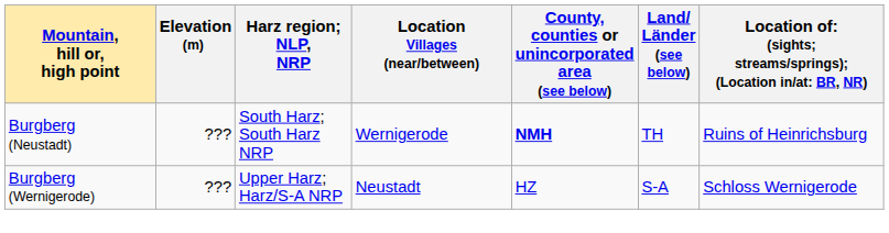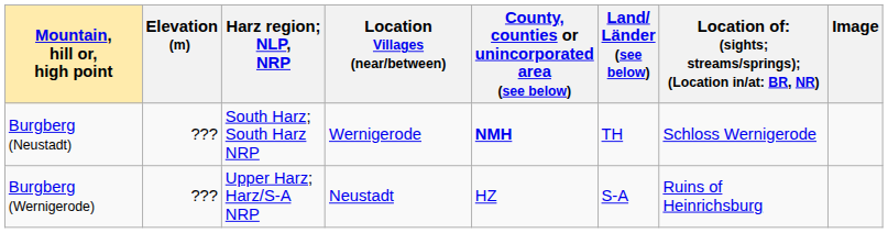 <table class="wikitable sortable">
 <tr style="background: #E0E0E0">
 <th style="background: #FFEBAC" width="19%"><a href='#'>Mountain</a>,<br>hill or,<br>high point</th>
 <th>Elevation<br><small>(m)</small> <br><br><br></th>
 <th width="15%">Harz region;<br><a href='#'>NLP</a>,<br><a href='#'>NRP</a><br><br></th>
 <th width="20%">Location<br><small><a href='#'>Villages</a><br>(near/between)</small><br><br></th>
 <th><a href='#'>County,<br>counties</a> or<br><a href='#'>unincorporated area</a><br><small>(<a href='#'>see below</a>)</small><br></th>
 <th><a href='#'>Land/<br>Länder</a><br><small>(<a href='#'>see below</a>)</small><br><br></th>
 <th class="unsortable" width="23%">Location of:<br><small>(sights;<br>streams/springs);<br>(Location in/at: <a href='#'>BR</a>, <a href='#'>NR</a>)</small><br></th>
+<th class="unsortable">Image<br><br><br><br></th>
 </tr>
 <tr>
 <td><a href='#'>Burgberg</a><br><small>(Neustadt)</small></td>
 <td align="right">???<br></td>
 <td><a href='#'>South Harz</a>;<br><a href='#'>South Harz NRP</a></td>
 <td><a href='#'>Wernigerode</a></td>
 <td><strong><a href='#'>NMH</a></strong></td>
 <td><a href='#'>TH</a></td>
-<td><a href='#'>Ruins of Heinrichsburg</a></td>
+<td><a href='#'>Schloss Wernigerode</a></td>
+<td></td>
 </tr>
 <tr>
 <td><a href='#'>Burgberg</a><br><small>(Wernigerode)</small></td>
 <td align="right">???<br></td>
 <td><a href='#'>Upper Harz</a>;<br><a href='#'>Harz/S-A NRP</a></td>
 <td><a href='#'>Neustadt</a></td>
 <td><a href='#'>HZ</a></td>
 <td><a href='#'>S-A</a></td>
-<td><a href='#'>Schloss Wernigerode</a></td>
+<td><a href='#'>Ruins of Heinrichsburg</a></td>
+<td></td>
 </tr>
 </table>
